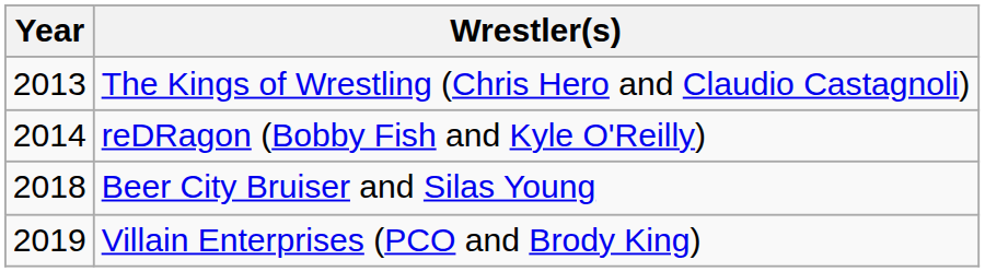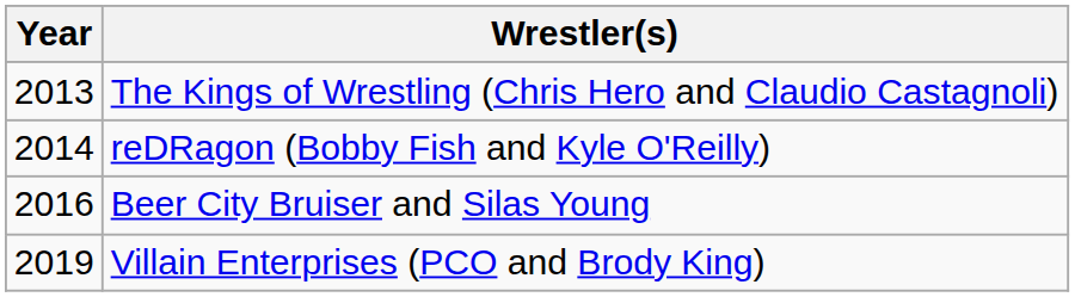 <table class="wikitable sortable">
 <tr>
 <th>Year</th>
 <th>Wrestler(s)</th>
 </tr>
 <tr>
 <td>2013</td>
 <td><a href='#'>The Kings of Wrestling</a> (<a href='#'>Chris Hero</a> and <a href='#'>Claudio Castagnoli</a>)</td>
 </tr>
 <tr>
 <td>2014</td>
 <td><a href='#'>reDRagon</a> (<a href='#'>Bobby Fish</a> and <a href='#'>Kyle O'Reilly</a>)</td>
 </tr>
 <tr>
-<td>2018</td>
+<td>2016</td>
 <td><a href='#'>Beer City Bruiser</a> and <a href='#'>Silas Young</a></td>
 </tr>
 <tr>
 <td>2019</td>
 <td><a href='#'>Villain Enterprises</a> (<a href='#'>PCO</a> and <a href='#'>Brody King</a>)</td>
 </tr>
 </table>
